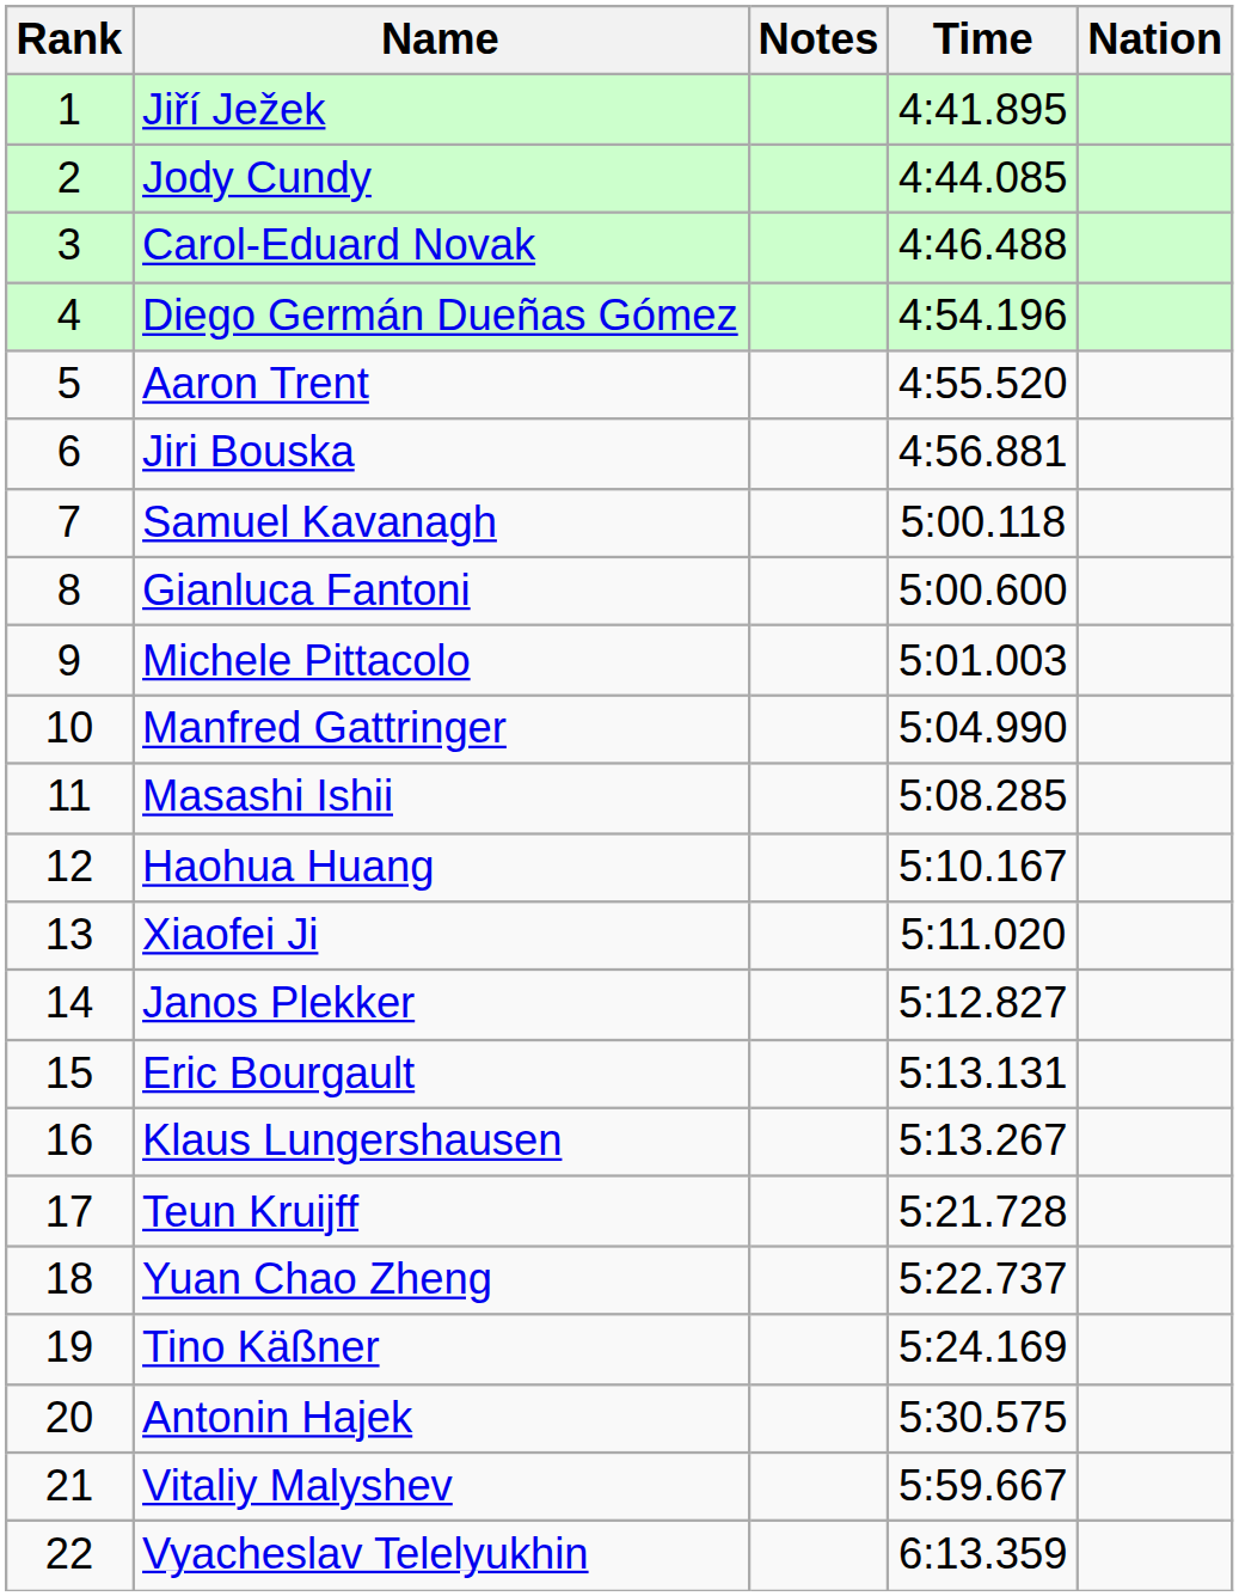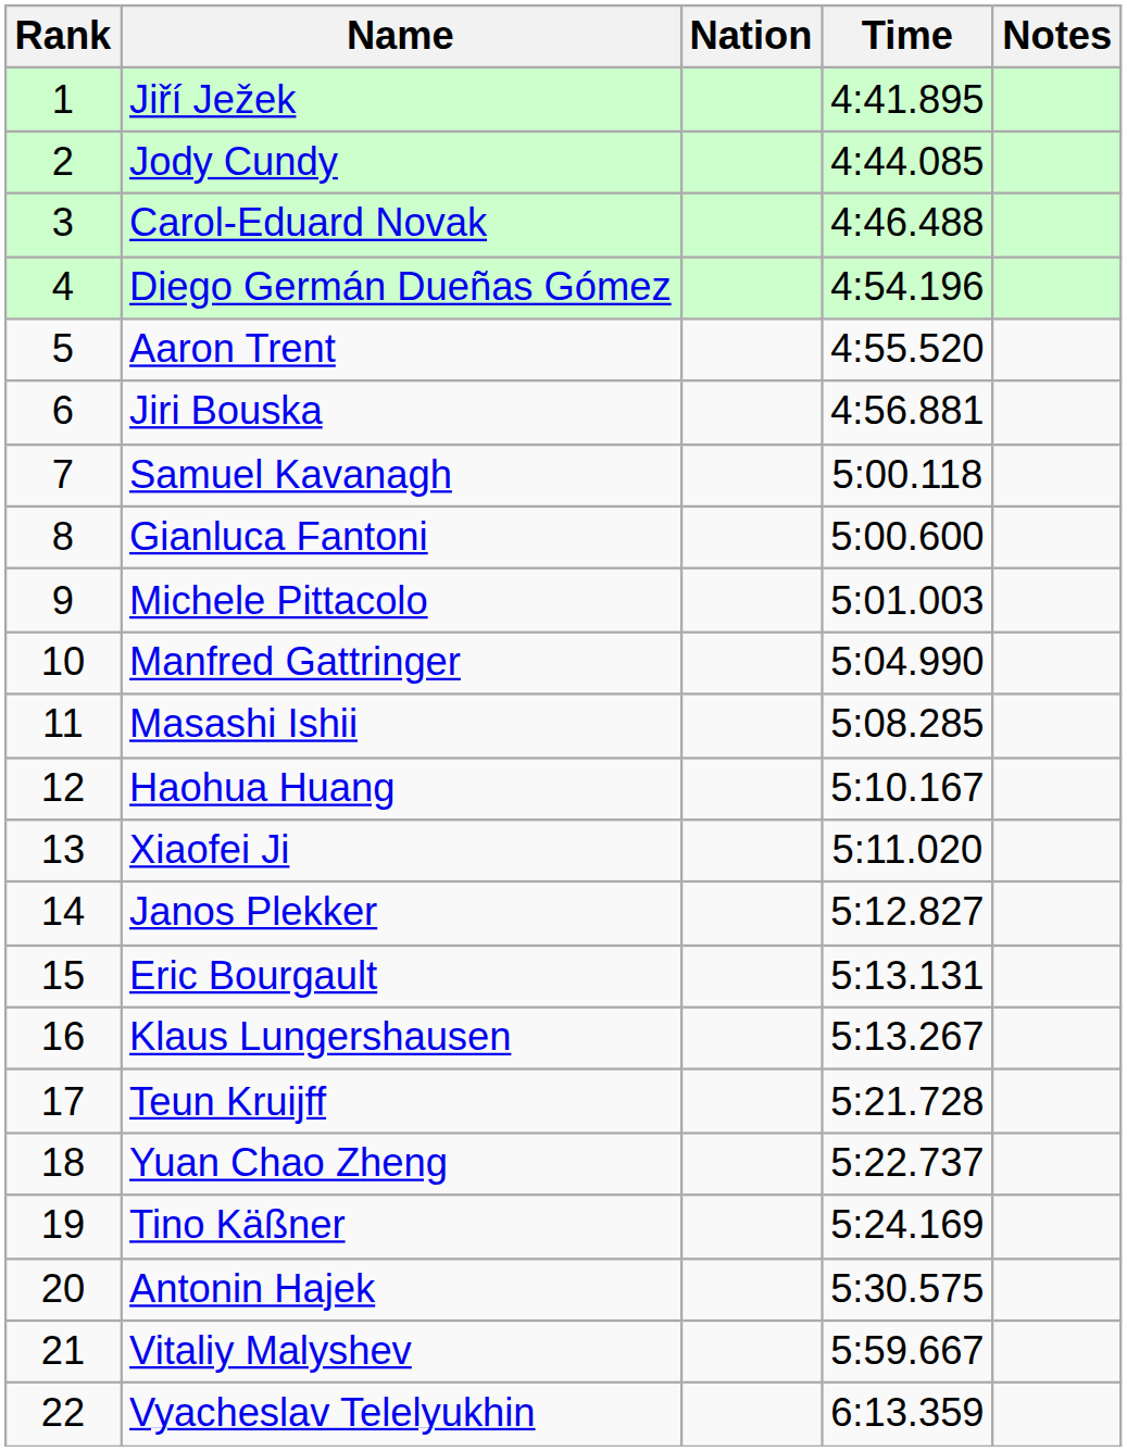 <table class="wikitable sortable" style="text-align:center">
 <tr>
 <th>Rank</th>
 <th>Name</th>
+<th>Nation</th>
+<th>Time</th>
 <th>Notes</th>
-<th>Time</th>
-<th>Nation</th>
 </tr>
 <tr bgcolor=ccffcc>
 <td>1</td>
 <td align=left><a href='#'>Jiří Ježek</a></td>
+<td align=left></td>
+<td>4:41.895</td>
 <td></td>
-<td>4:41.895</td>
-<td align=left></td>
 </tr>
 <tr bgcolor=ccffcc>
 <td>2</td>
 <td align=left><a href='#'>Jody Cundy</a></td>
+<td align=left></td>
+<td>4:44.085</td>
 <td></td>
-<td>4:44.085</td>
-<td align=left></td>
 </tr>
 <tr bgcolor=ccffcc>
 <td>3</td>
 <td align=left><a href='#'>Carol-Eduard Novak</a></td>
+<td align=left></td>
+<td>4:46.488</td>
 <td></td>
-<td>4:46.488</td>
-<td align=left></td>
 </tr>
 <tr bgcolor=ccffcc>
 <td>4</td>
 <td align=left><a href='#'>Diego Germán Dueñas Gómez</a></td>
+<td align=left></td>
+<td>4:54.196</td>
 <td></td>
-<td>4:54.196</td>
-<td align=left></td>
 </tr>
 <tr>
 <td>5</td>
 <td align=left><a href='#'>Aaron Trent</a></td>
+<td align=left></td>
+<td>4:55.520</td>
 <td></td>
-<td>4:55.520</td>
-<td align=left></td>
 </tr>
 <tr>
 <td>6</td>
 <td align=left><a href='#'>Jiri Bouska</a></td>
+<td align=left></td>
+<td>4:56.881</td>
 <td></td>
-<td>4:56.881</td>
-<td align=left></td>
 </tr>
 <tr>
 <td>7</td>
 <td align=left><a href='#'>Samuel Kavanagh</a></td>
+<td align=left></td>
+<td>5:00.118</td>
 <td></td>
-<td>5:00.118</td>
-<td align=left></td>
 </tr>
 <tr>
 <td>8</td>
 <td align=left><a href='#'>Gianluca Fantoni</a></td>
+<td align=left></td>
+<td>5:00.600</td>
 <td></td>
-<td>5:00.600</td>
-<td align=left></td>
 </tr>
 <tr>
 <td>9</td>
 <td align=left><a href='#'>Michele Pittacolo</a></td>
+<td align=left></td>
+<td>5:01.003</td>
 <td></td>
-<td>5:01.003</td>
-<td align=left></td>
 </tr>
 <tr>
 <td>10</td>
 <td align=left><a href='#'>Manfred Gattringer</a></td>
+<td align=left></td>
+<td>5:04.990</td>
 <td></td>
-<td>5:04.990</td>
-<td align=left></td>
 </tr>
 <tr>
 <td>11</td>
 <td align=left><a href='#'>Masashi Ishii</a></td>
+<td align=left></td>
+<td>5:08.285</td>
 <td></td>
-<td>5:08.285</td>
-<td align=left></td>
 </tr>
 <tr>
 <td>12</td>
 <td align=left><a href='#'>Haohua Huang</a></td>
+<td align=left></td>
+<td>5:10.167</td>
 <td></td>
-<td>5:10.167</td>
-<td align=left></td>
 </tr>
 <tr>
 <td>13</td>
 <td align=left><a href='#'>Xiaofei Ji</a></td>
+<td align=left></td>
+<td>5:11.020</td>
 <td></td>
-<td>5:11.020</td>
-<td align=left></td>
 </tr>
 <tr>
 <td>14</td>
 <td align=left><a href='#'>Janos Plekker</a></td>
+<td align=left></td>
+<td>5:12.827</td>
 <td></td>
-<td>5:12.827</td>
-<td align=left></td>
 </tr>
 <tr>
 <td>15</td>
 <td align=left><a href='#'>Eric Bourgault</a></td>
+<td align=left></td>
+<td>5:13.131</td>
 <td></td>
-<td>5:13.131</td>
-<td align=left></td>
 </tr>
 <tr>
 <td>16</td>
 <td align=left><a href='#'>Klaus Lungershausen</a></td>
+<td align=left></td>
+<td>5:13.267</td>
 <td></td>
-<td>5:13.267</td>
-<td align=left></td>
 </tr>
 <tr>
 <td>17</td>
 <td align=left><a href='#'>Teun Kruijff</a></td>
+<td align=left></td>
+<td>5:21.728</td>
 <td></td>
-<td>5:21.728</td>
-<td align=left></td>
 </tr>
 <tr>
 <td>18</td>
 <td align=left><a href='#'>Yuan Chao Zheng</a></td>
+<td align=left></td>
+<td>5:22.737</td>
 <td></td>
-<td>5:22.737</td>
-<td align=left></td>
 </tr>
 <tr>
 <td>19</td>
 <td align=left><a href='#'>Tino Käßner</a></td>
+<td align=left></td>
+<td>5:24.169</td>
 <td></td>
-<td>5:24.169</td>
-<td align=left></td>
 </tr>
 <tr>
 <td>20</td>
 <td align=left><a href='#'>Antonin Hajek</a></td>
+<td align=left></td>
+<td>5:30.575</td>
 <td></td>
-<td>5:30.575</td>
-<td align=left></td>
 </tr>
 <tr>
 <td>21</td>
 <td align=left><a href='#'>Vitaliy Malyshev</a></td>
+<td align=left></td>
+<td>5:59.667</td>
 <td></td>
-<td>5:59.667</td>
-<td align=left></td>
 </tr>
 <tr>
 <td>22</td>
 <td align=left><a href='#'>Vyacheslav Telelyukhin</a></td>
+<td align=left></td>
+<td>6:13.359</td>
 <td></td>
-<td>6:13.359</td>
-<td align=left></td>
 </tr>
 </table>
